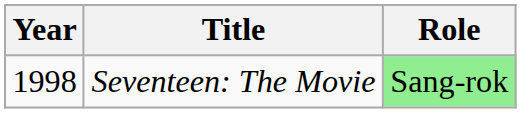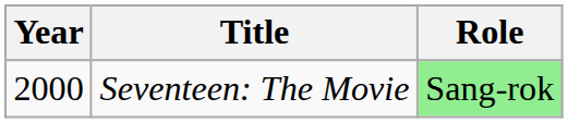 <table class="wikitable sortable">
 <tr>
 <th>Year</th>
 <th>Title</th>
 <th>Role</th>
 </tr>
 <tr>
-<td>1998</td>
+<td>2000</td>
 <td><em>Seventeen: The Movie</em></td>
 <td style="background: lightgreen;">Sang-rok</td>
 </tr>
 </table>
